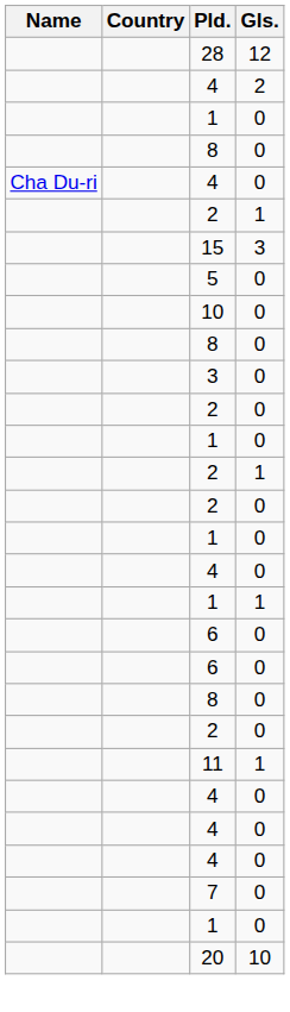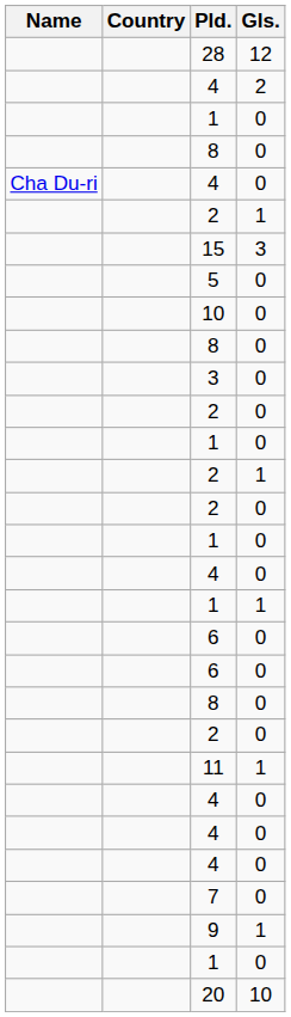 <table class="wikitable sortable">
 <tr>
 <th>Name</th>
 <th>Country</th>
 <th>Pld.</th>
 <th>Gls.</th>
 </tr>
 <tr>
 <td></td>
 <td></td>
 <td style="text-align: center;">28</td>
 <td style="text-align: center;">12</td>
 </tr>
 <tr>
 <td></td>
 <td></td>
 <td style="text-align: center;">4</td>
 <td style="text-align: center;">2</td>
 </tr>
 <tr>
 <td></td>
 <td></td>
 <td style="text-align: center;">1</td>
 <td style="text-align: center;">0</td>
 </tr>
 <tr>
 <td></td>
 <td></td>
 <td style="text-align: center;">8</td>
 <td style="text-align: center;">0</td>
 </tr>
 <tr>
 <td><a href='#'>Cha Du-ri</a></td>
 <td></td>
 <td style="text-align: center;">4</td>
 <td style="text-align: center;">0</td>
 </tr>
 <tr>
 <td></td>
 <td></td>
 <td style="text-align: center;">2</td>
 <td style="text-align: center;">1</td>
 </tr>
 <tr>
 <td></td>
 <td></td>
 <td style="text-align: center;">15</td>
 <td style="text-align: center;">3</td>
 </tr>
 <tr>
 <td></td>
 <td></td>
 <td style="text-align: center;">5</td>
 <td style="text-align: center;">0</td>
 </tr>
 <tr>
 <td></td>
 <td></td>
 <td style="text-align: center;">10</td>
 <td style="text-align: center;">0</td>
 </tr>
 <tr>
 <td></td>
 <td></td>
 <td style="text-align: center;">8</td>
 <td style="text-align: center;">0</td>
 </tr>
 <tr>
 <td></td>
 <td></td>
 <td style="text-align: center;">3</td>
 <td style="text-align: center;">0</td>
 </tr>
 <tr>
 <td></td>
 <td></td>
 <td style="text-align: center;">2</td>
 <td style="text-align: center;">0</td>
 </tr>
 <tr>
 <td></td>
 <td></td>
 <td style="text-align: center;">1</td>
 <td style="text-align: center;">0</td>
 </tr>
 <tr>
 <td></td>
 <td></td>
 <td style="text-align: center;">2</td>
 <td style="text-align: center;">1</td>
 </tr>
 <tr>
 <td></td>
 <td></td>
 <td style="text-align: center;">2</td>
 <td style="text-align: center;">0</td>
 </tr>
 <tr>
 <td></td>
 <td></td>
 <td style="text-align: center;">1</td>
 <td style="text-align: center;">0</td>
 </tr>
 <tr>
 <td></td>
 <td></td>
 <td style="text-align: center;">4</td>
 <td style="text-align: center;">0</td>
 </tr>
 <tr>
 <td></td>
 <td></td>
 <td style="text-align: center;">1</td>
 <td style="text-align: center;">1</td>
 </tr>
 <tr>
 <td></td>
 <td></td>
 <td style="text-align: center;">6</td>
 <td style="text-align: center;">0</td>
 </tr>
 <tr>
 <td></td>
 <td></td>
 <td style="text-align: center;">6</td>
 <td style="text-align: center;">0</td>
 </tr>
 <tr>
 <td></td>
 <td></td>
 <td style="text-align: center;">8</td>
 <td style="text-align: center;">0</td>
 </tr>
 <tr>
 <td></td>
 <td></td>
 <td style="text-align: center;">2</td>
 <td style="text-align: center;">0</td>
 </tr>
 <tr>
 <td></td>
 <td></td>
 <td style="text-align: center;">11</td>
 <td style="text-align: center;">1</td>
 </tr>
 <tr>
 <td></td>
 <td></td>
 <td style="text-align: center;">4</td>
 <td style="text-align: center;">0</td>
 </tr>
 <tr>
 <td></td>
 <td></td>
 <td style="text-align: center;">4</td>
 <td style="text-align: center;">0</td>
 </tr>
 <tr>
 <td></td>
 <td></td>
 <td style="text-align: center;">4</td>
 <td style="text-align: center;">0</td>
 </tr>
 <tr>
 <td></td>
 <td></td>
 <td style="text-align: center;">7</td>
 <td style="text-align: center;">0</td>
 </tr>
 <tr>
 <td></td>
 <td></td>
+<td style="text-align: center;">9</td>
+<td style="text-align: center;">1</td>
+</tr>
+<tr>
+<td></td>
+<td></td>
 <td style="text-align: center;">1</td>
 <td style="text-align: center;">0</td>
 </tr>
 <tr>
 <td></td>
 <td></td>
 <td style="text-align: center;">20</td>
 <td style="text-align: center;">10</td>
 </tr>
 </table>
